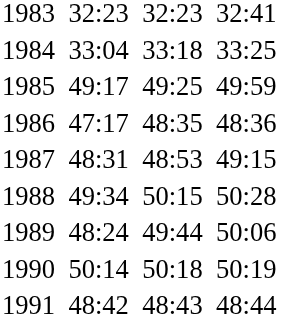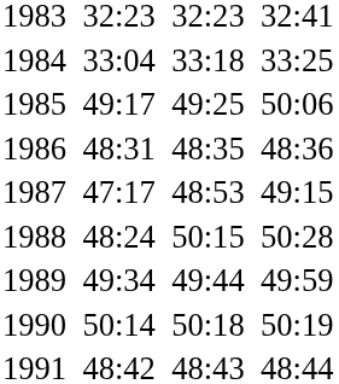 <table>
 <tr>
 <td align="center">1983</td>
 <td></td>
 <td>32:23</td>
 <td></td>
 <td>32:23</td>
 <td></td>
 <td>32:41</td>
 </tr>
 <tr>
 <td align="center">1984</td>
 <td></td>
 <td>33:04</td>
 <td></td>
 <td>33:18</td>
 <td></td>
 <td>33:25</td>
 </tr>
 <tr>
 <td align="center">1985</td>
 <td></td>
 <td>49:17</td>
 <td></td>
 <td>49:25</td>
 <td></td>
-<td>49:59</td>
+<td>50:06</td>
 </tr>
 <tr>
 <td align="center">1986</td>
 <td></td>
-<td>47:17</td>
+<td>48:31</td>
 <td></td>
 <td>48:35</td>
 <td></td>
 <td>48:36</td>
 </tr>
 <tr>
 <td align="center">1987</td>
 <td></td>
-<td>48:31</td>
+<td>47:17</td>
 <td></td>
 <td>48:53</td>
 <td></td>
 <td>49:15</td>
 </tr>
 <tr>
 <td align="center">1988</td>
 <td></td>
-<td>49:34</td>
+<td>48:24</td>
 <td></td>
 <td>50:15</td>
 <td></td>
 <td>50:28</td>
 </tr>
 <tr>
 <td align="center">1989</td>
 <td></td>
-<td>48:24</td>
+<td>49:34</td>
 <td></td>
 <td>49:44</td>
 <td></td>
-<td>50:06</td>
+<td>49:59</td>
 </tr>
 <tr>
 <td align="center">1990</td>
 <td></td>
 <td>50:14</td>
 <td></td>
 <td>50:18</td>
 <td></td>
 <td>50:19</td>
 </tr>
 <tr>
 <td align="center">1991</td>
 <td></td>
 <td>48:42</td>
 <td></td>
 <td>48:43</td>
 <td></td>
 <td>48:44</td>
 </tr>
 </table>
